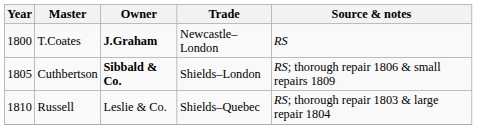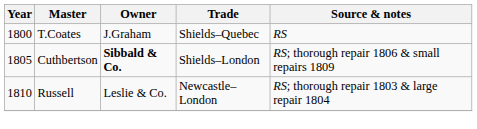 <table class=" wikitable">
 <tr>
 <th>Year</th>
 <th>Master</th>
 <th>Owner</th>
 <th>Trade</th>
 <th>Source & notes</th>
 </tr>
 <tr>
 <td>1800</td>
 <td>T.Coates</td>
-<td><strong>J.Graham</strong></td>
-<td>Newcastle–London</td>
+<td>J.Graham</td>
+<td>Shields–Quebec</td>
 <td><em>RS</em></td>
 </tr>
 <tr>
 <td>1805</td>
 <td>Cuthbertson</td>
 <td><strong>Sibbald & Co.</strong></td>
 <td>Shields–London</td>
 <td><em>RS</em>; thorough repair 1806 & small repairs 1809</td>
 </tr>
 <tr>
 <td>1810</td>
 <td>Russell</td>
 <td>Leslie & Co.</td>
-<td>Shields–Quebec</td>
+<td>Newcastle–London</td>
 <td><em>RS</em>; thorough repair 1803 & large repair 1804</td>
 </tr>
 <tr>
 </tr>
 </table>
